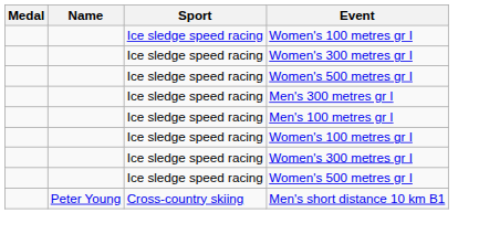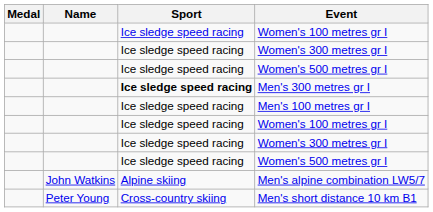 <table class="wikitable sortable" style="font-size:90%">
 <tr>
 <th>Medal</th>
 <th>Name</th>
 <th>Sport</th>
 <th>Event</th>
 </tr>
 <tr>
 <td></td>
 <td></td>
 <td><a href='#'>Ice sledge speed racing</a></td>
 <td><a href='#'>Women's 100 metres gr I</a></td>
 </tr>
 <tr>
 <td></td>
 <td></td>
 <td>Ice sledge speed racing</td>
 <td><a href='#'>Women's 300 metres gr I</a></td>
 </tr>
 <tr>
 <td></td>
 <td></td>
 <td>Ice sledge speed racing</td>
 <td><a href='#'>Women's 500 metres gr I</a></td>
 </tr>
 <tr>
 <td></td>
 <td></td>
-<td>Ice sledge speed racing</td>
+<td><strong>Ice sledge speed racing</strong></td>
 <td><a href='#'>Men's 300 metres gr I</a></td>
 </tr>
 <tr>
 <td></td>
 <td></td>
 <td>Ice sledge speed racing</td>
 <td><a href='#'>Men's 100 metres gr I</a></td>
 </tr>
 <tr>
 <td></td>
 <td></td>
 <td>Ice sledge speed racing</td>
 <td><a href='#'>Women's 100 metres gr I</a></td>
 </tr>
 <tr>
 <td></td>
 <td></td>
 <td>Ice sledge speed racing</td>
 <td><a href='#'>Women's 300 metres gr I</a></td>
 </tr>
 <tr>
 <td></td>
 <td></td>
 <td>Ice sledge speed racing</td>
 <td><a href='#'>Women's 500 metres gr I</a></td>
 </tr>
 <tr>
 <td></td>
+<td><a href='#'>John Watkins</a></td>
+<td><a href='#'>Alpine skiing</a></td>
+<td><a href='#'>Men's alpine combination LW5/7</a></td>
+</tr>
+<tr>
+<td></td>
 <td><a href='#'>Peter Young</a></td>
 <td><a href='#'>Cross-country skiing</a></td>
 <td><a href='#'>Men's short distance 10 km B1</a></td>
 </tr>
 </table>
